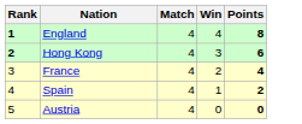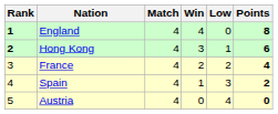 <table class="wikitable">
 <tr>
 <th width=20>Rank</th>
 <th width=150>Nation</th>
 <th width=20>Match</th>
 <th width=20>Win</th>
+<th width=20>Low</th>
 <th width=20>Points</th>
 </tr>
 <tr align="right" style="background:#ccffcc;">
 <td align="left"><strong>1</strong></td>
 <td align="left"> <a href='#'>England</a></td>
 <td>4</td>
 <td>4</td>
+<td>0</td>
 <td><strong>8</strong></td>
 </tr>
 <tr align="right" style="background:#ccffcc;">
 <td align="left"><strong>2</strong></td>
 <td align="left"> <a href='#'>Hong Kong</a></td>
 <td>4</td>
 <td>3</td>
+<td>1</td>
 <td><strong>6</strong></td>
 </tr>
 <tr align="right" style="background:#ffffcc;">
 <td align="left">3</td>
 <td align="left"> <a href='#'>France</a></td>
 <td>4</td>
+<td>2</td>
 <td>2</td>
 <td><strong>4</strong></td>
 </tr>
 <tr align="right" style="background:#ffffcc;">
 <td align="left">4</td>
 <td align="left"> <a href='#'>Spain</a></td>
 <td>4</td>
 <td>1</td>
+<td>3</td>
 <td><strong>2</strong></td>
 </tr>
 <tr align="right" style="background:#ffffcc;">
 <td align="left">5</td>
 <td align="left"> <a href='#'>Austria</a></td>
 <td>4</td>
 <td>0</td>
+<td>4</td>
 <td><strong>0</strong></td>
 </tr>
 </table>
